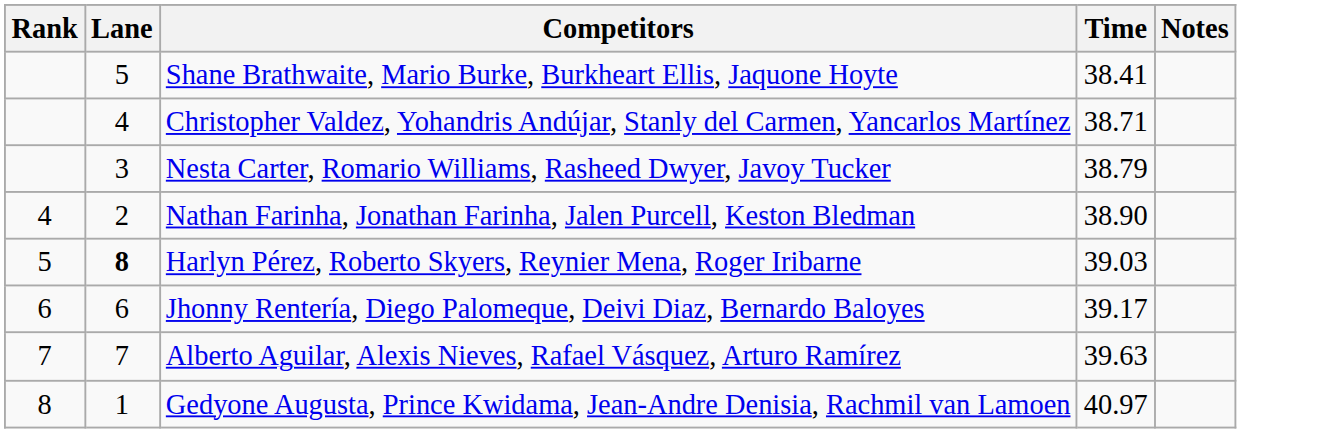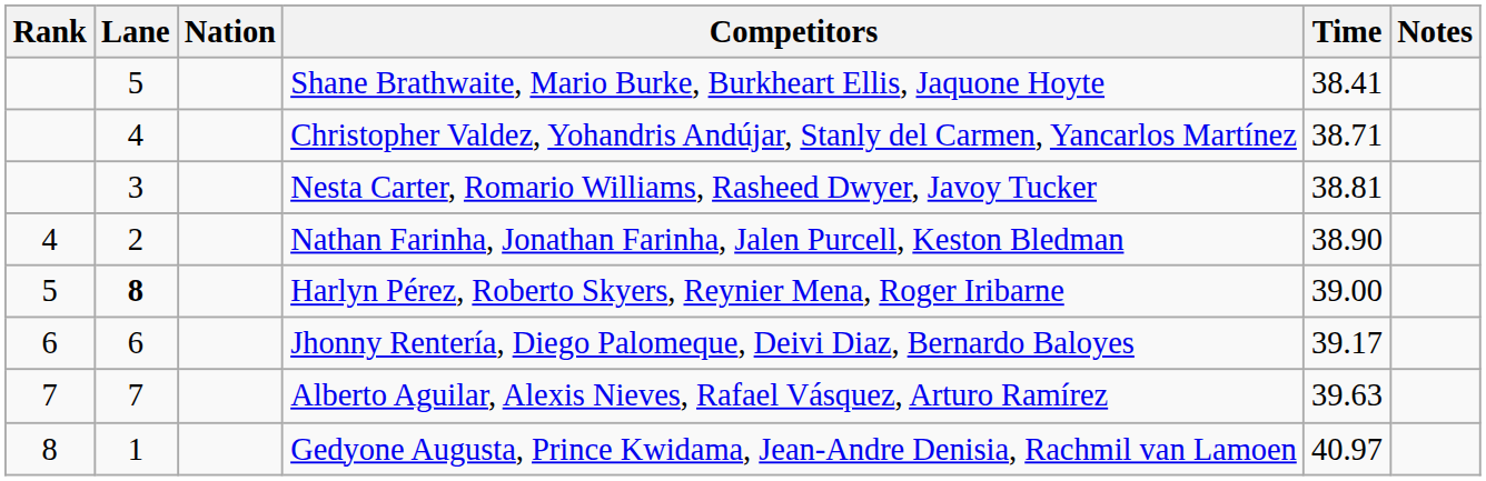 <table class="wikitable sortable" style="text-align:center; font-size:95%">
 <tr>
 <th>Rank</th>
 <th>Lane</th>
+<th>Nation</th>
 <th>Competitors</th>
 <th>Time</th>
 <th>Notes</th>
 </tr>
 <tr>
 <td></td>
 <td>5</td>
+<td align=left></td>
 <td align=left><a href='#'>Shane Brathwaite</a>, <a href='#'>Mario Burke</a>, <a href='#'>Burkheart Ellis</a>, <a href='#'>Jaquone Hoyte</a></td>
 <td>38.41</td>
 <td><strong></strong></td>
 </tr>
 <tr>
 <td></td>
 <td>4</td>
+<td align=left></td>
 <td align=left><a href='#'>Christopher Valdez</a>, <a href='#'>Yohandris Andújar</a>, <a href='#'>Stanly del Carmen</a>, <a href='#'>Yancarlos Martínez</a></td>
 <td>38.71</td>
 <td><strong></strong></td>
 </tr>
 <tr>
 <td></td>
 <td>3</td>
+<td align=left></td>
 <td align=left><a href='#'>Nesta Carter</a>, <a href='#'>Romario Williams</a>, <a href='#'>Rasheed Dwyer</a>, <a href='#'>Javoy Tucker</a></td>
-<td>38.79</td>
+<td>38.81</td>
 <td></td>
 </tr>
 <tr>
 <td>4</td>
 <td>2</td>
+<td align=left></td>
 <td align=left><a href='#'>Nathan Farinha</a>, <a href='#'>Jonathan Farinha</a>, <a href='#'>Jalen Purcell</a>, <a href='#'>Keston Bledman</a></td>
 <td>38.90</td>
 <td><strong></strong></td>
 </tr>
 <tr>
 <td>5</td>
 <td><strong>8</strong></td>
+<td align=left></td>
 <td align=left><a href='#'>Harlyn Pérez</a>, <a href='#'>Roberto Skyers</a>, <a href='#'>Reynier Mena</a>, <a href='#'>Roger Iribarne</a></td>
-<td>39.03</td>
+<td>39.00</td>
 <td><strong></strong></td>
 </tr>
 <tr>
 <td>6</td>
 <td>6</td>
+<td align=left></td>
 <td align=left><a href='#'>Jhonny Rentería</a>, <a href='#'>Diego Palomeque</a>, <a href='#'>Deivi Diaz</a>, <a href='#'>Bernardo Baloyes</a></td>
 <td>39.17</td>
 <td></td>
 </tr>
 <tr>
 <td>7</td>
 <td>7</td>
+<td align=left></td>
 <td align=left><a href='#'>Alberto Aguilar</a>, <a href='#'>Alexis Nieves</a>, <a href='#'>Rafael Vásquez</a>, <a href='#'>Arturo Ramírez</a></td>
 <td>39.63</td>
 <td></td>
 </tr>
 <tr>
 <td>8</td>
 <td>1</td>
+<td align=left></td>
 <td align=left><a href='#'>Gedyone Augusta</a>, <a href='#'>Prince Kwidama</a>, <a href='#'>Jean-Andre Denisia</a>, <a href='#'>Rachmil van Lamoen</a></td>
 <td>40.97</td>
 <td></td>
 </tr>
 </table>
